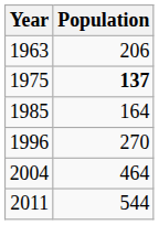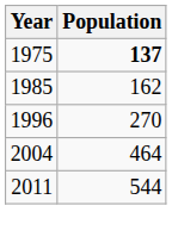 <table class="wikitable" style="line-height:1.1em;">
 <tr>
 <th>Year</th>
 <th>Population</th>
-</tr>
-<tr align="right">
-<td>1963</td>
-<td>206</td>
 </tr>
 <tr align="right">
 <td>1975</td>
 <td><strong>137</strong></td>
 </tr>
 <tr align="right">
 <td>1985</td>
-<td>164</td>
+<td>162</td>
 </tr>
 <tr align="right">
 <td>1996</td>
 <td>270</td>
 </tr>
 <tr align="right">
 <td>2004</td>
 <td>464</td>
 </tr>
 <tr align="right">
 <td>2011</td>
 <td>544</td>
 </tr>
 </table>
